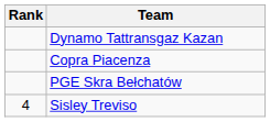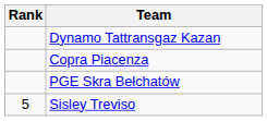 <table class="wikitable" style="text-align: center;">
 <tr>
 <th width=40>Rank</th>
 <th width=240>Team</th>
 </tr>
 <tr>
 <td></td>
 <td align=left> <a href='#'>Dynamo Tattransgaz Kazan</a></td>
 </tr>
 <tr>
 <td></td>
 <td align=left> <a href='#'>Copra Piacenza</a></td>
 </tr>
 <tr>
 <td></td>
 <td align=left> <a href='#'>PGE Skra Bełchatów</a></td>
 </tr>
 <tr>
-<td>4</td>
+<td>5</td>
 <td align=left> <a href='#'>Sisley Treviso</a></td>
 </tr>
 </table>
